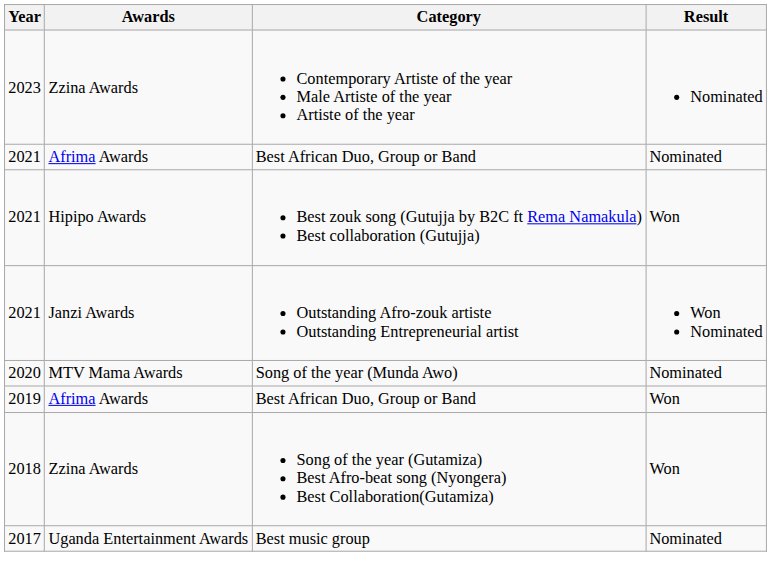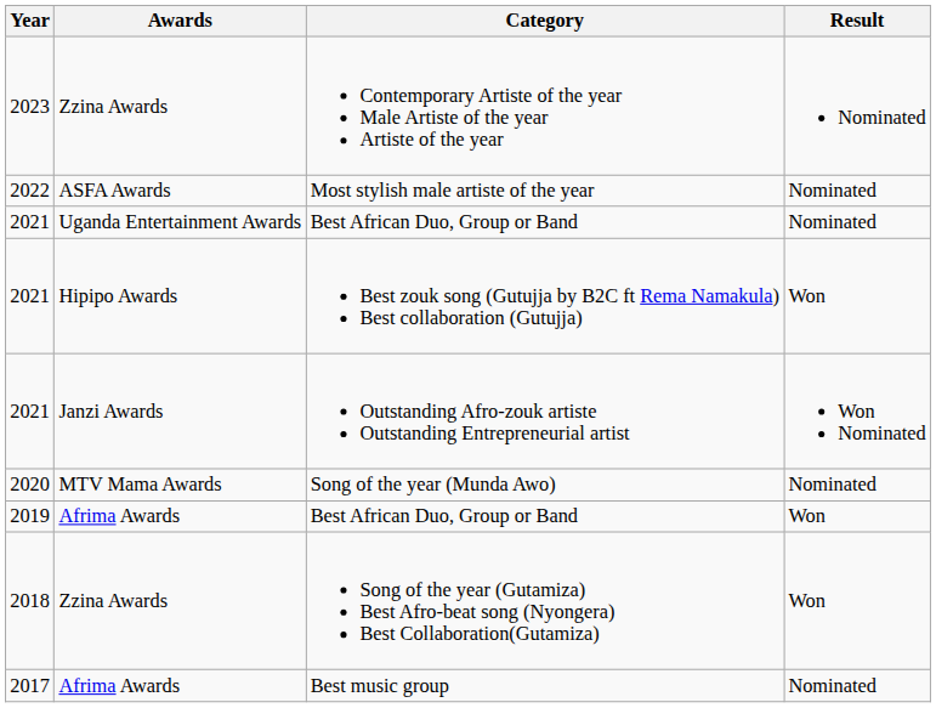 <table class="wikitable">
 <tr>
 <th>Year</th>
 <th>Awards</th>
 <th>Category</th>
 <th>Result</th>
 </tr>
 <tr>
 <td>2023</td>
 <td>Zzina Awards</td>
 <td><br><ul><li>Contemporary Artiste of the year</li><li>Male Artiste of the year</li><li>Artiste of the year</li></ul></td>
 <td><br><ul><li>Nominated</li></ul></td>
 </tr>
 <tr>
+<td>2022</td>
+<td>ASFA Awards</td>
+<td>Most stylish male artiste of the year</td>
+<td>Nominated</td>
+</tr>
+<tr>
 <td>2021</td>
-<td><a href='#'>Afrima</a> Awards</td>
+<td>Uganda Entertainment Awards</td>
 <td>Best African Duo, Group or Band</td>
 <td>Nominated</td>
 </tr>
 <tr>
 <td>2021</td>
 <td>Hipipo Awards</td>
 <td><br><ul><li>Best zouk song (Gutujja by B2C ft <a href='#'>Rema Namakula</a>)</li><li>Best collaboration (Gutujja)</li></ul></td>
 <td>Won</td>
 </tr>
 <tr>
 <td>2021</td>
 <td>Janzi Awards</td>
 <td><br><ul><li>Outstanding Afro-zouk artiste</li><li>Outstanding Entrepreneurial artist</li></ul></td>
 <td><br><ul><li>Won</li><li>Nominated</li></ul></td>
 </tr>
 <tr>
 <td>2020</td>
 <td>MTV Mama Awards</td>
 <td>Song of the year (Munda Awo)</td>
 <td>Nominated</td>
 </tr>
 <tr>
 <td>2019</td>
 <td><a href='#'>Afrima</a> Awards</td>
 <td>Best African Duo, Group or Band</td>
 <td>Won</td>
 </tr>
 <tr>
 <td>2018</td>
 <td>Zzina Awards</td>
 <td><br><ul><li>Song of the year (Gutamiza)</li><li>Best Afro-beat song (Nyongera)</li><li>Best Collaboration(Gutamiza)</li></ul></td>
 <td>Won</td>
 </tr>
 <tr>
 <td>2017</td>
-<td>Uganda Entertainment Awards</td>
+<td><a href='#'>Afrima</a> Awards</td>
 <td>Best music group</td>
 <td>Nominated</td>
 </tr>
 </table>
